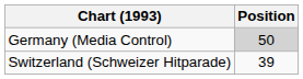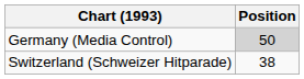 <table class="wikitable sortable">
 <tr>
 <th>Chart (1993)</th>
 <th>Position</th>
 </tr>
 <tr>
 <td>Germany (Media Control)</td>
 <td align="center" style="background: lightgrey;">50</td>
 </tr>
 <tr>
 <td>Switzerland (Schweizer Hitparade)</td>
-<td align="center">39</td>
+<td align="center">38</td>
 </tr>
 </table>
